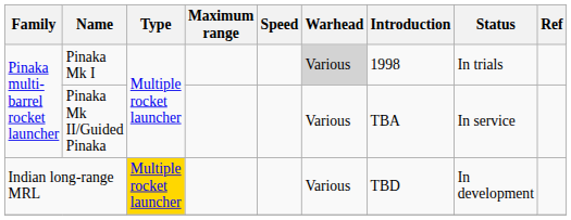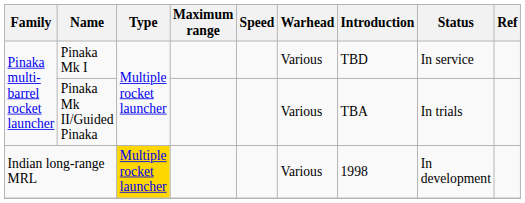 <table class="wikitable sortable" style="text-align:centre">
 <tr>
 <th>Family</th>
 <th>Name</th>
 <th>Type</th>
 <th>Maximum range</th>
 <th>Speed</th>
 <th>Warhead</th>
 <th>Introduction</th>
 <th>Status</th>
 <th>Ref</th>
 </tr>
 <tr>
 <td rowspan="2"><a href='#'>Pinaka multi-barrel rocket launcher</a></td>
 <td>Pinaka Mk I</td>
 <td rowspan="2"><a href='#'>Multiple rocket launcher</a></td>
 <td></td>
 <td></td>
-<td style="background: lightgrey;">Various</td>
-<td>1998</td>
-<td>In trials</td>
+<td>Various</td>
+<td>TBD</td>
+<td>In service</td>
 <td></td>
 </tr>
 <tr>
 <td>Pinaka Mk II/Guided Pinaka</td>
 <td></td>
 <td></td>
 <td>Various</td>
 <td>TBA</td>
-<td>In service</td>
+<td>In trials</td>
 <td></td>
 </tr>
 <tr>
 <td colspan="2">Indian long-range MRL</td>
 <td style="background: gold;"><a href='#'>Multiple rocket launcher</a></td>
 <td></td>
 <td></td>
 <td>Various</td>
-<td>TBD</td>
+<td>1998</td>
 <td>In development</td>
 <td></td>
 </tr>
 <tr>
 </tr>
 </table>
